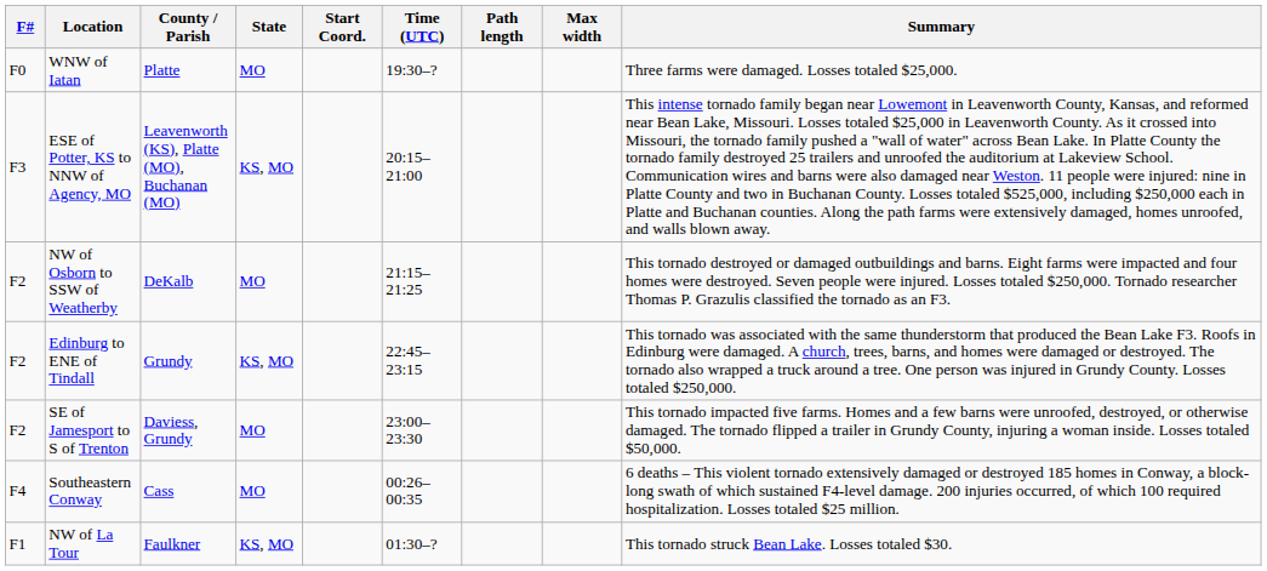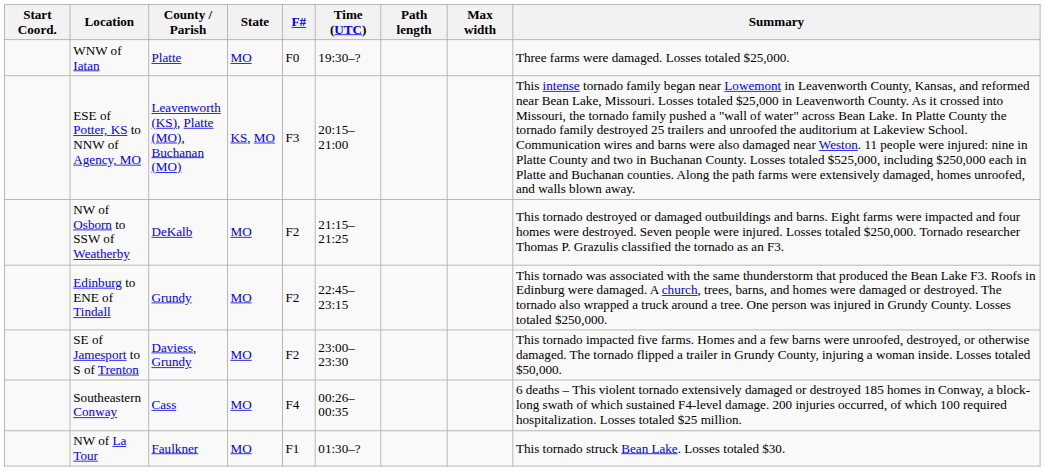 <table class="wikitable sortable" style="width:100%;">
 <tr>
-<th scope="col"  style="width:3%; text-align:center;"><a href='#'>F#</a></th>
+<th scope="col"  style="width:6%; text-align:center;">Start Coord.</th>
 <th scope="col"  style="width:7%; text-align:center;" class="unsortable">Location</th>
 <th scope="col"  style="width:6%; text-align:center;" class="unsortable">County / Parish</th>
 <th scope="col"  style="width:5%; text-align:center;">State</th>
-<th scope="col"  style="width:6%; text-align:center;">Start Coord.</th>
+<th scope="col"  style="width:3%; text-align:center;"><a href='#'>F#</a></th>
 <th scope="col"  style="width:6%; text-align:center;">Time (<a href='#'>UTC</a>)</th>
 <th scope="col"  style="width:6%; text-align:center;">Path length</th>
 <th scope="col"  style="width:6%; text-align:center;">Max width</th>
 <th scope="col" class="unsortable" style="width:48%; text-align:center;">Summary</th>
 </tr>
 <tr>
-<td bgcolor=>F0</td>
+<td></td>
 <td>WNW of <a href='#'>Iatan</a></td>
 <td><a href='#'>Platte</a></td>
 <td><a href='#'>MO</a></td>
-<td></td>
+<td bgcolor=>F0</td>
 <td>19:30–?</td>
 <td></td>
 <td></td>
 <td>Three farms were damaged. Losses totaled $25,000.</td>
 </tr>
 <tr>
-<td bgcolor=>F3</td>
+<td></td>
 <td>ESE of <a href='#'>Potter, KS</a> to NNW of <a href='#'>Agency, MO</a></td>
 <td><a href='#'>Leavenworth (KS)</a>, <a href='#'>Platte (MO)</a>, <a href='#'>Buchanan (MO)</a></td>
 <td><a href='#'>KS</a>, <a href='#'>MO</a></td>
-<td></td>
+<td bgcolor=>F3</td>
 <td>20:15–21:00</td>
 <td></td>
 <td></td>
 <td>This <a href='#'>intense</a> tornado family began near <a href='#'>Lowemont</a> in Leavenworth County, Kansas, and reformed near Bean Lake, Missouri. Losses totaled $25,000 in Leavenworth County. As it crossed into Missouri, the tornado family pushed a  "wall of water" across Bean Lake. In Platte County the tornado family destroyed 25 trailers and unroofed the auditorium at Lakeview School. Communication wires and barns were also damaged near <a href='#'>Weston</a>. 11 people were injured: nine in Platte County and two in Buchanan County. Losses totaled $525,000, including $250,000 each in Platte and Buchanan counties. Along the path farms were extensively damaged, homes unroofed, and walls blown away.</td>
 </tr>
 <tr>
-<td bgcolor=>F2</td>
+<td></td>
 <td>NW of <a href='#'>Osborn</a> to SSW of <a href='#'>Weatherby</a></td>
 <td><a href='#'>DeKalb</a></td>
 <td><a href='#'>MO</a></td>
-<td></td>
+<td bgcolor=>F2</td>
 <td>21:15–21:25</td>
 <td></td>
 <td></td>
 <td>This tornado destroyed or damaged outbuildings and barns. Eight farms were impacted and four homes were destroyed. Seven people were injured. Losses totaled $250,000. Tornado researcher Thomas P. Grazulis classified the tornado as an F3.</td>
 </tr>
 <tr>
-<td bgcolor=>F2</td>
+<td></td>
 <td><a href='#'>Edinburg</a> to ENE of <a href='#'>Tindall</a></td>
 <td><a href='#'>Grundy</a></td>
-<td><a href='#'>KS</a>, <a href='#'>MO</a></td>
-<td></td>
+<td><a href='#'>MO</a></td>
+<td bgcolor=>F2</td>
 <td>22:45–23:15</td>
 <td></td>
 <td></td>
 <td>This tornado was associated with the same thunderstorm that produced the Bean Lake F3. Roofs in Edinburg were damaged. A <a href='#'>church</a>, trees, barns, and homes were damaged or destroyed. The tornado also wrapped a  truck around a tree. One person was injured in Grundy County. Losses totaled $250,000.</td>
 </tr>
 <tr>
-<td bgcolor=>F2</td>
+<td></td>
 <td>SE of <a href='#'>Jamesport</a> to S of <a href='#'>Trenton</a></td>
 <td><a href='#'>Daviess</a>, <a href='#'>Grundy</a></td>
 <td><a href='#'>MO</a></td>
-<td></td>
+<td bgcolor=>F2</td>
 <td>23:00–23:30</td>
 <td></td>
 <td></td>
 <td>This tornado impacted five farms. Homes and a few barns were unroofed, destroyed, or otherwise damaged. The tornado flipped a trailer in Grundy County, injuring a woman inside. Losses totaled $50,000.</td>
 </tr>
 <tr>
-<td bgcolor=>F4</td>
+<td></td>
 <td>Southeastern <a href='#'>Conway</a></td>
 <td><a href='#'>Cass</a></td>
 <td><a href='#'>MO</a></td>
-<td></td>
+<td bgcolor=>F4</td>
 <td>00:26–00:35</td>
 <td></td>
 <td></td>
 <td>6 deaths – This violent tornado extensively damaged or destroyed 185 homes in Conway, a block-long swath of which sustained F4-level damage. 200 injuries occurred, of which 100 required hospitalization. Losses totaled $25 million.</td>
 </tr>
 <tr>
-<td bgcolor=>F1</td>
+<td></td>
 <td>NW of <a href='#'>La Tour</a></td>
 <td><a href='#'>Faulkner</a></td>
-<td><a href='#'>KS</a>, <a href='#'>MO</a></td>
-<td></td>
+<td><a href='#'>MO</a></td>
+<td bgcolor=>F1</td>
 <td>01:30–?</td>
 <td></td>
 <td></td>
 <td>This tornado struck <a href='#'>Bean Lake</a>. Losses totaled $30.</td>
 </tr>
 </table>
